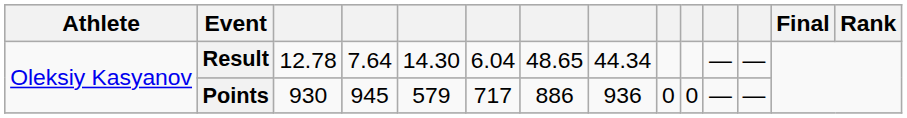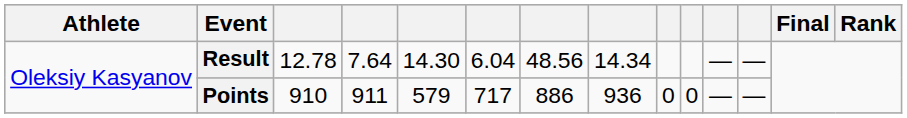 <table class="wikitable" style="font-size:90%">
 <tr>
 <th>Athlete</th>
 <th>Event</th>
 <th></th>
 <th></th>
 <th></th>
 <th></th>
 <th></th>
 <th></th>
 <th></th>
 <th></th>
 <th></th>
 <th></th>
 <th>Final</th>
 <th>Rank</th>
 </tr>
 <tr align=center>
 <td rowspan=2 align=left><a href='#'>Oleksiy Kasyanov</a></td>
 <th style="font-size:95%">Result</th>
 <td>12.78</td>
 <td>7.64</td>
 <td>14.30</td>
 <td>6.04</td>
-<td>48.65</td>
-<td>44.34</td>
+<td>48.56</td>
+<td>14.34</td>
 <td></td>
 <td></td>
 <td>—</td>
 <td>—</td>
 <td rowspan=2 colspan=2></td>
 </tr>
 <tr align=center>
 <th style="font-size:95%">Points</th>
-<td>930</td>
-<td>945</td>
+<td>910</td>
+<td>911</td>
 <td>579</td>
 <td>717</td>
 <td>886</td>
 <td>936</td>
 <td>0</td>
 <td>0</td>
 <td>—</td>
 <td>—</td>
 </tr>
 </table>
